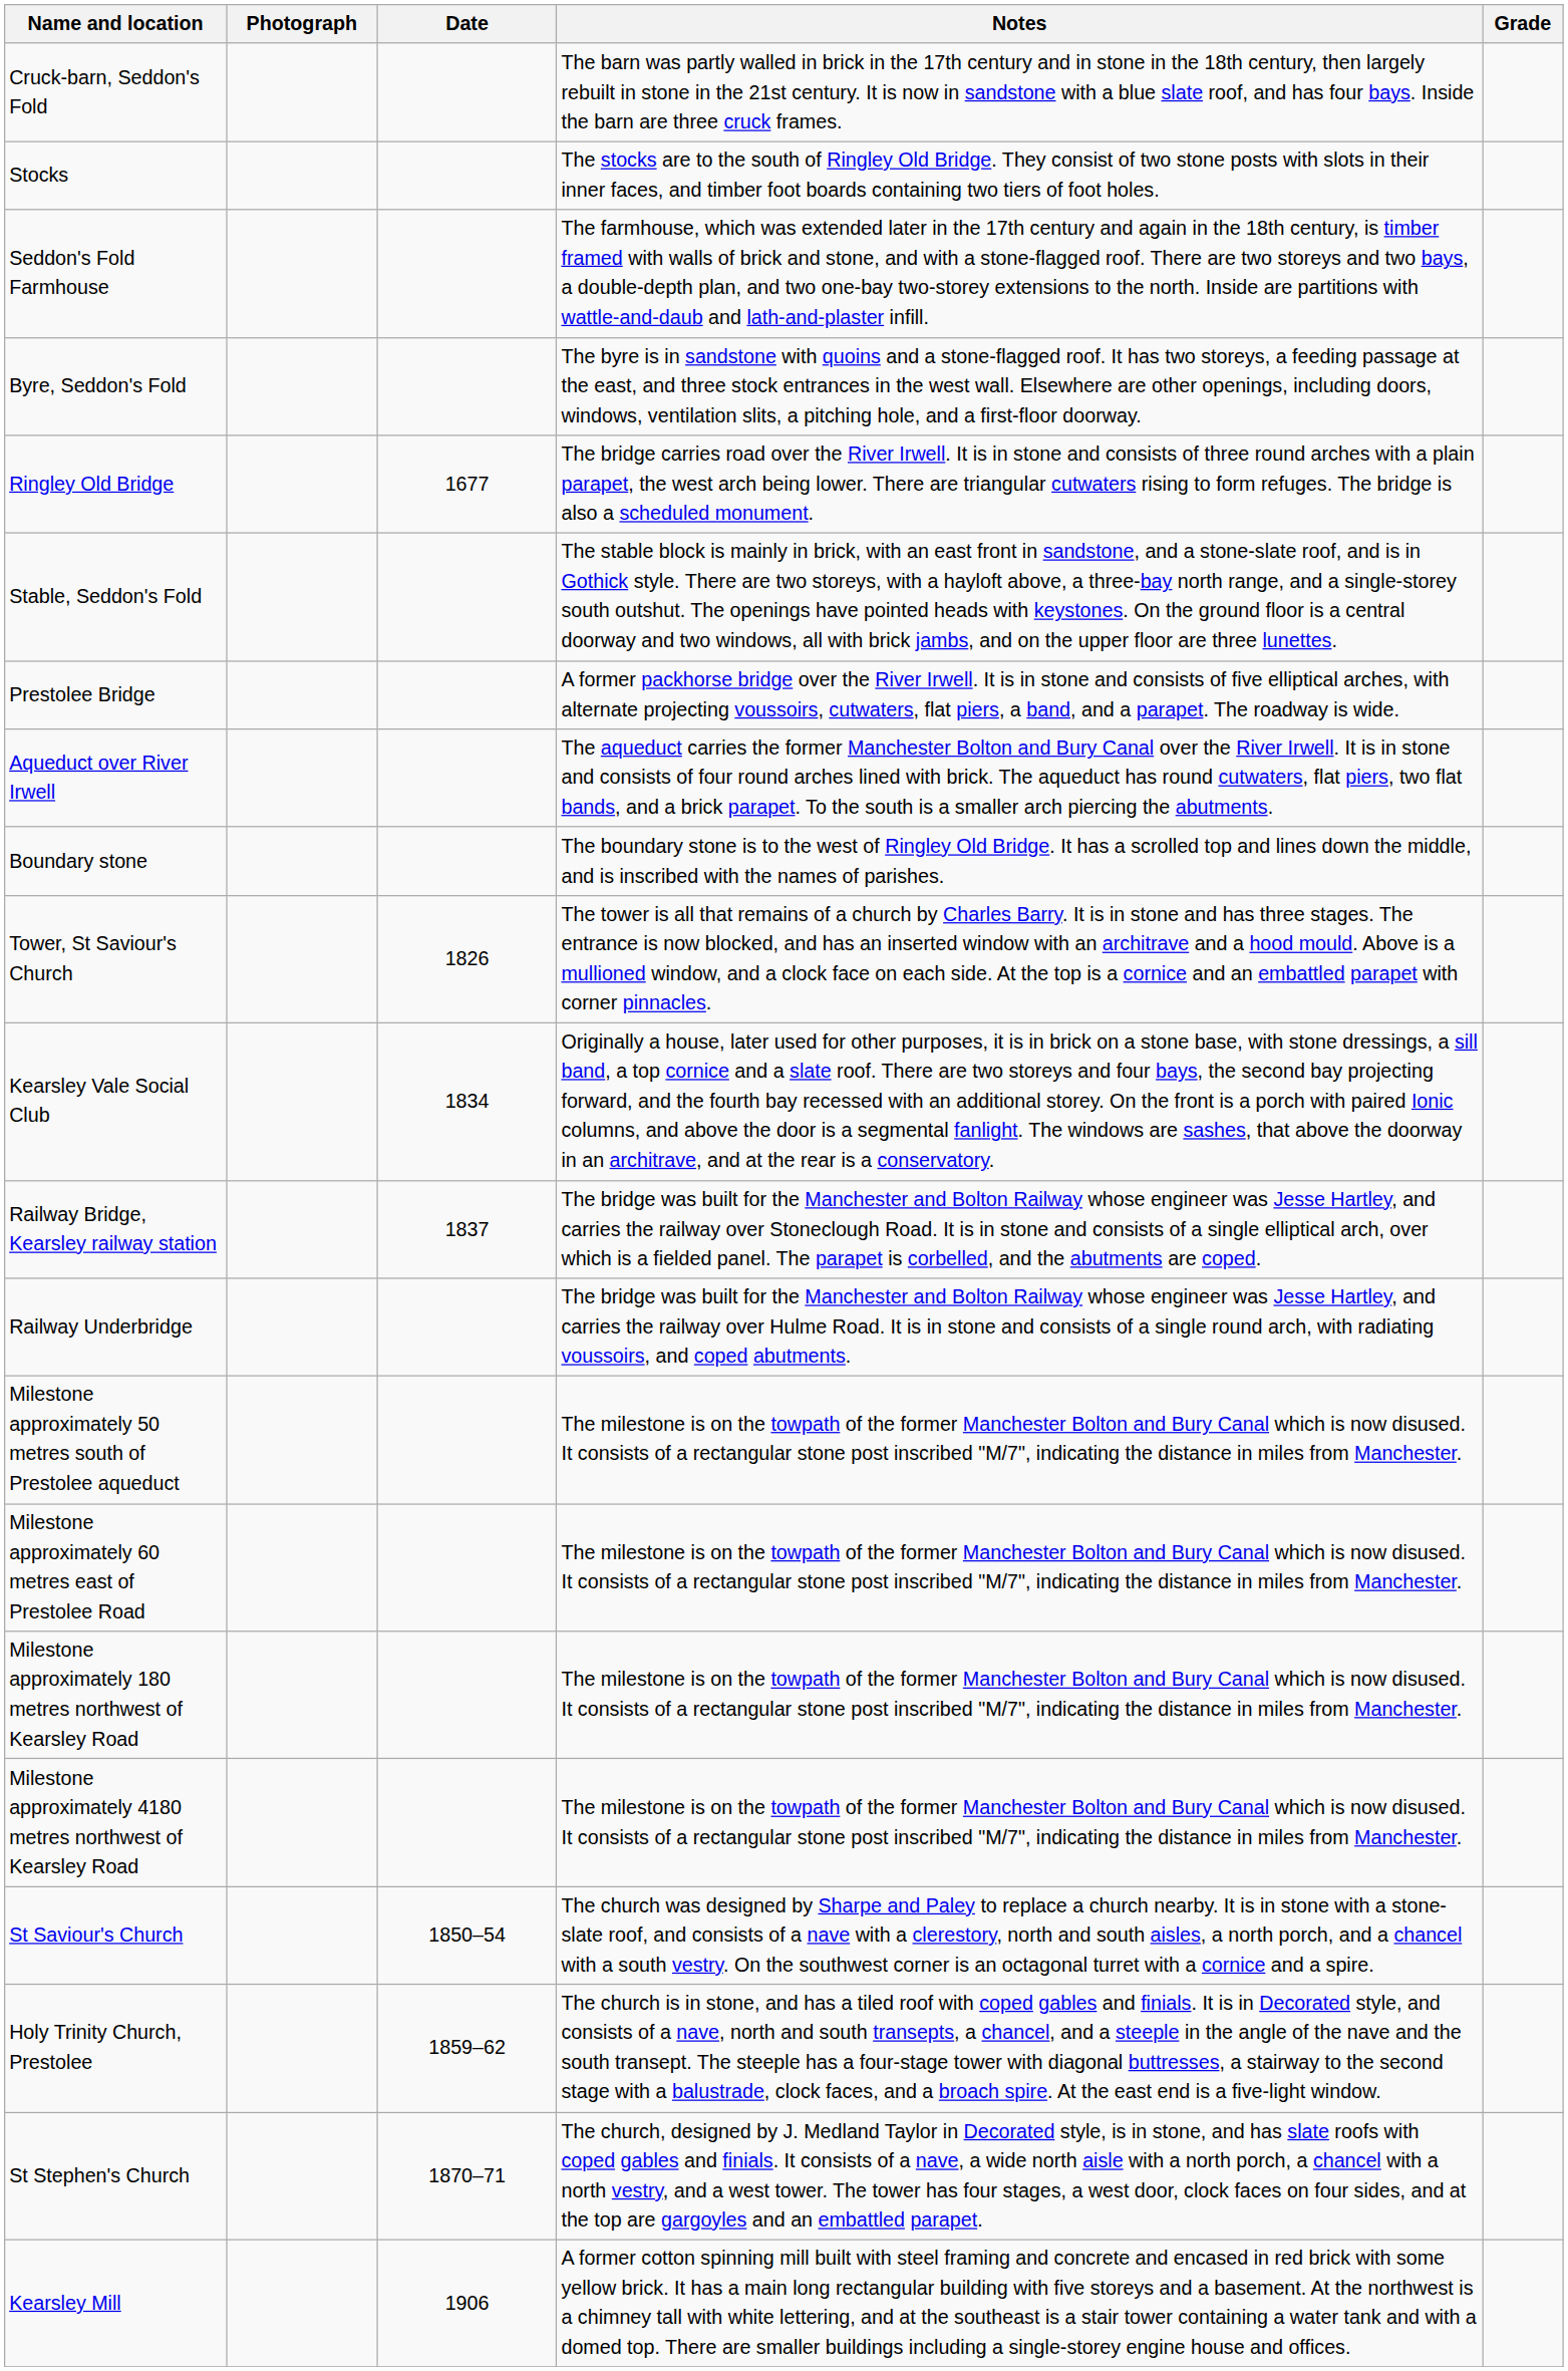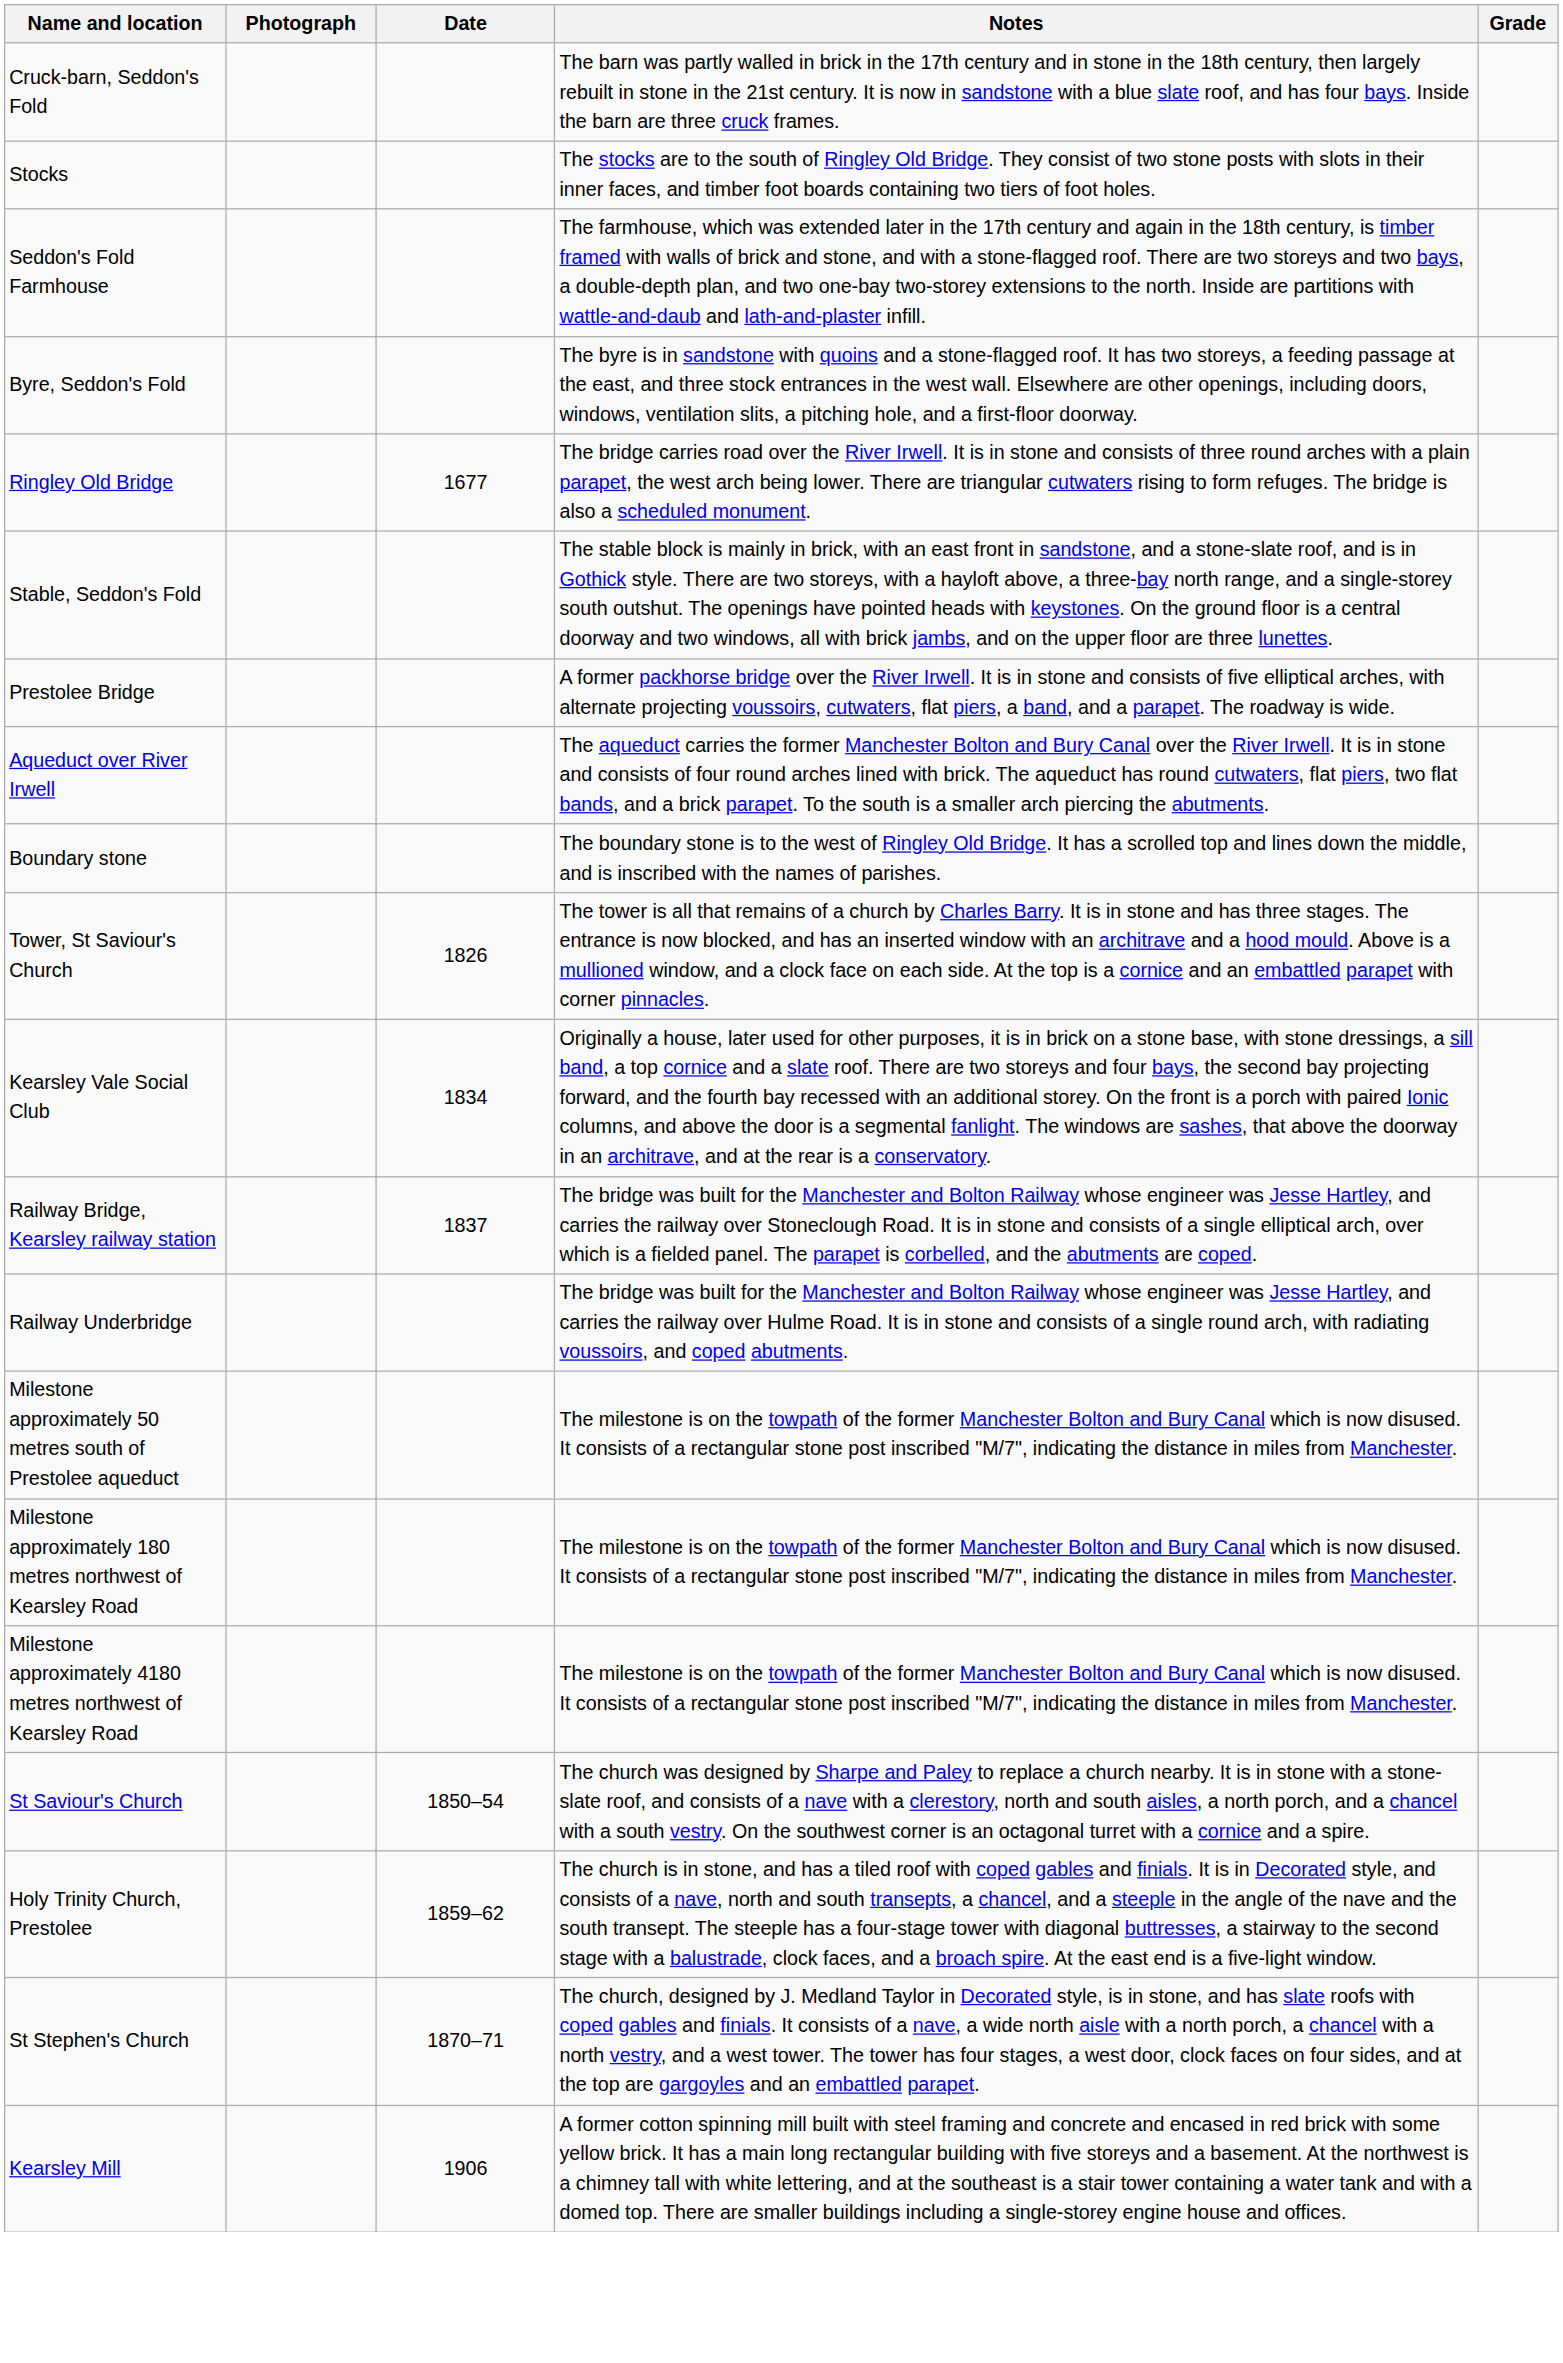 <table class="wikitable sortable plainrowheaders" style="width:100%; border:0; text-align:left; line-height:150%;">
 <tr>
 <th scope="col"  style="width:150px">Name and location</th>
 <th scope="col"  style="width:100px" class="unsortable">Photograph</th>
 <th scope="col"  style="width:120px">Date</th>
 <th scope="col"  style="width:650px" class="unsortable">Notes</th>
 <th scope="col"  style="width:50px">Grade</th>
 </tr>
 <tr>
 <td>Cruck-barn, Seddon's Fold<br><small></small></td>
 <td></td>
 <td align="center"></td>
 <td>The barn was partly walled in brick in the 17th century and in stone in the 18th century, then largely rebuilt in stone in the 21st century. It is now in <a href='#'>sandstone</a> with a blue <a href='#'>slate</a> roof, and has four <a href='#'>bays</a>. Inside the barn are three <a href='#'>cruck</a> frames.</td>
 <td align="center" ></td>
 </tr>
 <tr>
 <td>Stocks<br><small></small></td>
 <td></td>
 <td align="center"></td>
 <td>The <a href='#'>stocks</a> are to the south of <a href='#'>Ringley Old Bridge</a>. They consist of two stone posts with slots in their inner faces, and timber foot boards containing two tiers of foot holes.</td>
 <td align="center" ></td>
 </tr>
 <tr>
 <td>Seddon's Fold Farmhouse<br><small></small></td>
 <td></td>
 <td align="center"></td>
 <td>The farmhouse, which was extended later in the 17th century and again in the 18th century, is <a href='#'>timber framed</a> with walls of brick and stone, and with a stone-flagged roof. There are two storeys and two <a href='#'>bays</a>, a double-depth plan, and two one-bay two-storey extensions to the north. Inside are partitions with <a href='#'>wattle-and-daub</a> and <a href='#'>lath-and-plaster</a> infill.</td>
 <td align="center" ></td>
 </tr>
 <tr>
 <td>Byre, Seddon's Fold<br><small></small></td>
 <td></td>
 <td align="center"></td>
 <td>The byre is in <a href='#'>sandstone</a> with <a href='#'>quoins</a> and a stone-flagged roof. It has two storeys, a feeding passage at the east, and three stock entrances in the west wall. Elsewhere are other openings, including doors, windows, ventilation slits, a pitching hole, and a first-floor doorway.</td>
 <td align="center" ></td>
 </tr>
 <tr>
 <td><a href='#'>Ringley Old Bridge</a><br><small></small></td>
 <td></td>
 <td align="center">1677</td>
 <td>The bridge carries  road over the <a href='#'>River Irwell</a>. It is in stone and consists of three round arches with a plain <a href='#'>parapet</a>, the west arch being lower. There are triangular <a href='#'>cutwaters</a> rising to form refuges. The bridge is also a <a href='#'>scheduled monument</a>.</td>
 <td align="center" ></td>
 </tr>
 <tr>
 <td>Stable, Seddon's Fold<br><small></small></td>
 <td></td>
 <td align="center"></td>
 <td>The stable block is mainly in brick, with an east front in <a href='#'>sandstone</a>, and a stone-slate roof, and is in <a href='#'>Gothick</a> style. There are two storeys, with a hayloft above, a three-<a href='#'>bay</a> north range, and a single-storey south outshut. The openings have pointed heads with <a href='#'>keystones</a>. On the ground floor is a central doorway and two windows, all with brick <a href='#'>jambs</a>, and on the upper floor are three <a href='#'>lunettes</a>.</td>
 <td align="center" ></td>
 </tr>
 <tr>
 <td>Prestolee Bridge<br><small></small></td>
 <td></td>
 <td align="center"></td>
 <td>A former <a href='#'>packhorse bridge</a> over the <a href='#'>River Irwell</a>. It is in stone and consists of five elliptical arches, with alternate projecting <a href='#'>voussoirs</a>, <a href='#'>cutwaters</a>, flat <a href='#'>piers</a>, a <a href='#'>band</a>, and a <a href='#'>parapet</a>. The roadway is  wide.</td>
 <td align="center" ></td>
 </tr>
 <tr>
 <td><a href='#'>Aqueduct over River Irwell</a><br><small></small></td>
 <td></td>
 <td align="center"></td>
 <td>The <a href='#'>aqueduct</a> carries the former <a href='#'>Manchester Bolton and Bury Canal</a> over the <a href='#'>River Irwell</a>. It is in stone and consists of four round arches lined with brick. The aqueduct has round <a href='#'>cutwaters</a>, flat <a href='#'>piers</a>, two flat <a href='#'>bands</a>, and a brick <a href='#'>parapet</a>. To the south is a smaller arch piercing the <a href='#'>abutments</a>.</td>
 <td align="center" ></td>
 </tr>
 <tr>
 <td>Boundary stone<br><small></small></td>
 <td></td>
 <td align="center"></td>
 <td>The boundary stone is to the west of <a href='#'>Ringley Old Bridge</a>. It has a scrolled top and lines down the middle, and is inscribed with the names of parishes.</td>
 <td align="center" ></td>
 </tr>
 <tr>
 <td>Tower, St Saviour's Church<br><small></small></td>
 <td></td>
 <td align="center">1826</td>
 <td>The tower is all that remains of a church by <a href='#'>Charles Barry</a>. It is in stone and has three stages. The entrance is now blocked, and has an inserted window with an <a href='#'>architrave</a> and a <a href='#'>hood mould</a>. Above is a <a href='#'>mullioned</a> window, and a clock face on each side. At the top is a <a href='#'>cornice</a> and an <a href='#'>embattled</a> <a href='#'>parapet</a> with corner <a href='#'>pinnacles</a>.</td>
 <td align="center" ></td>
 </tr>
 <tr>
 <td>Kearsley Vale Social Club<br><small></small></td>
 <td></td>
 <td align="center">1834</td>
 <td>Originally a house, later used for other purposes, it is in brick on a stone base, with stone dressings, a <a href='#'>sill band</a>, a top <a href='#'>cornice</a> and a <a href='#'>slate</a> roof. There are two storeys and four <a href='#'>bays</a>, the second bay projecting forward, and the fourth bay recessed with an additional storey. On the front is a porch with paired <a href='#'>Ionic</a> columns, and above the door is a segmental <a href='#'>fanlight</a>. The windows are <a href='#'>sashes</a>, that above the doorway in an <a href='#'>architrave</a>, and at the rear is a <a href='#'>conservatory</a>.</td>
 <td align="center" ></td>
 </tr>
 <tr>
 <td>Railway Bridge,<br><a href='#'>Kearsley railway station</a><br><small></small></td>
 <td></td>
 <td align="center">1837</td>
 <td>The bridge was built for the <a href='#'>Manchester and Bolton Railway</a> whose engineer was <a href='#'>Jesse Hartley</a>, and carries the railway over Stoneclough Road. It is in stone and consists of a single elliptical arch, over which is a fielded panel. The <a href='#'>parapet</a> is <a href='#'>corbelled</a>, and the <a href='#'>abutments</a> are <a href='#'>coped</a>.</td>
 <td align="center" ></td>
 </tr>
 <tr>
 <td>Railway Underbridge<br><small></small></td>
 <td></td>
 <td align="center"></td>
 <td>The bridge was built for the <a href='#'>Manchester and Bolton Railway</a> whose engineer was <a href='#'>Jesse Hartley</a>, and carries the railway over Hulme Road. It is in stone and consists of a single round arch, with radiating <a href='#'>voussoirs</a>, and <a href='#'>coped</a> <a href='#'>abutments</a>.</td>
 <td align="center" ></td>
 </tr>
 <tr>
 <td>Milestone approximately 50 metres south of Prestolee aqueduct<br><small></small></td>
 <td></td>
 <td align="center"></td>
 <td>The milestone is on the <a href='#'>towpath</a> of the former <a href='#'>Manchester Bolton and Bury Canal</a> which is now disused. It consists of a rectangular stone post inscribed "M/7", indicating the distance in miles from <a href='#'>Manchester</a>.</td>
 <td align="center" ></td>
 </tr>
 <tr>
-<td>Milestone approximately 60 metres east of Prestolee Road<br><small></small></td>
-<td></td>
-<td align="center"></td>
-<td>The milestone is on the <a href='#'>towpath</a> of the former <a href='#'>Manchester Bolton and Bury Canal</a> which is now disused. It consists of a rectangular stone post inscribed "M/7", indicating the distance in miles from <a href='#'>Manchester</a>.</td>
-<td align="center" ></td>
-</tr>
-<tr>
 <td>Milestone approximately 180 metres northwest of Kearsley Road<br><small></small></td>
 <td></td>
 <td align="center"></td>
 <td>The milestone is on the <a href='#'>towpath</a> of the former <a href='#'>Manchester Bolton and Bury Canal</a> which is now disused. It consists of a rectangular stone post inscribed "M/7", indicating the distance in miles from <a href='#'>Manchester</a>.</td>
 <td align="center" ></td>
 </tr>
 <tr>
 <td>Milestone approximately 4180 metres northwest of Kearsley Road<br><small></small></td>
 <td></td>
 <td align="center"></td>
 <td>The milestone is on the <a href='#'>towpath</a> of the former <a href='#'>Manchester Bolton and Bury Canal</a> which is now disused. It consists of a rectangular stone post inscribed "M/7", indicating the distance in miles from <a href='#'>Manchester</a>.</td>
 <td align="center" ></td>
 </tr>
 <tr>
 <td><a href='#'>St Saviour's Church</a><br><small></small></td>
 <td></td>
 <td align="center">1850–54</td>
 <td>The church was designed by <a href='#'>Sharpe and Paley</a> to replace a church nearby. It is in stone with a stone-slate roof, and consists of a <a href='#'>nave</a> with a <a href='#'>clerestory</a>, north and south <a href='#'>aisles</a>, a north porch, and a <a href='#'>chancel</a> with a south <a href='#'>vestry</a>. On the southwest corner is an octagonal turret with a <a href='#'>cornice</a> and a spire.</td>
 <td align="center" ></td>
 </tr>
 <tr>
 <td>Holy Trinity Church, Prestolee<br><small></small></td>
 <td></td>
 <td align="center">1859–62</td>
 <td>The church is in stone, and has a tiled roof with <a href='#'>coped</a> <a href='#'>gables</a> and <a href='#'>finials</a>. It is in <a href='#'>Decorated</a> style, and consists of a <a href='#'>nave</a>, north and south <a href='#'>transepts</a>, a <a href='#'>chancel</a>, and a <a href='#'>steeple</a> in the angle of the nave and the south transept. The steeple has a four-stage tower with diagonal <a href='#'>buttresses</a>, a stairway to the second stage with a <a href='#'>balustrade</a>, clock faces, and a <a href='#'>broach spire</a>. At the east end is a five-light window.</td>
 <td align="center" ></td>
 </tr>
 <tr>
 <td>St Stephen's Church<br><small></small></td>
 <td></td>
 <td align="center">1870–71</td>
 <td>The church, designed by J. Medland Taylor in <a href='#'>Decorated</a> style, is in stone, and has <a href='#'>slate</a> roofs with <a href='#'>coped</a> <a href='#'>gables</a> and <a href='#'>finials</a>. It consists of a <a href='#'>nave</a>, a wide north <a href='#'>aisle</a> with a north porch, a <a href='#'>chancel</a> with a north <a href='#'>vestry</a>, and a west tower. The tower has four stages, a west door, clock faces on four sides, and at the top are <a href='#'>gargoyles</a> and an <a href='#'>embattled</a> <a href='#'>parapet</a>.</td>
 <td align="center" ></td>
 </tr>
 <tr>
 <td><a href='#'>Kearsley Mill</a><br><small></small></td>
 <td></td>
 <td align="center">1906</td>
 <td>A former cotton spinning mill built with steel framing and concrete and encased in red brick with some yellow brick. It has a main long rectangular building with five storeys and a basement. At the northwest is a chimney  tall with white lettering, and at the southeast is a stair tower containing a water tank and with a domed top. There are smaller buildings including a single-storey engine house and offices.</td>
 <td align="center" ></td>
 </tr>
 <tr>
 </tr>
 </table>
